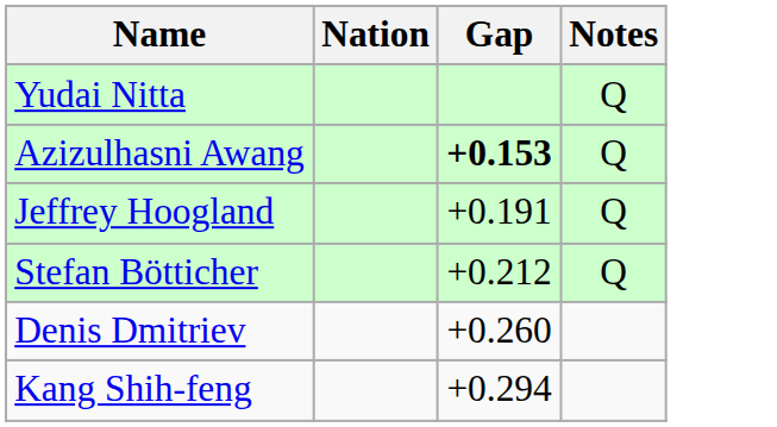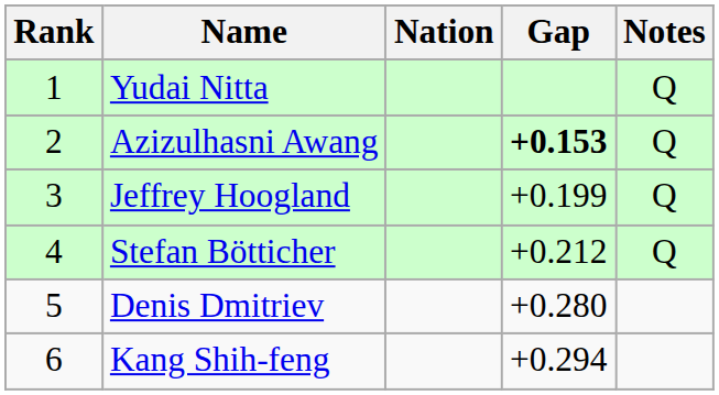 <table class="wikitable sortable" style="text-align:center">
 <tr>
+<th>Rank</th>
 <th>Name</th>
 <th>Nation</th>
 <th>Gap</th>
 <th>Notes</th>
 </tr>
 <tr bgcolor=ccffcc>
+<td>1</td>
 <td align=left><a href='#'>Yudai Nitta</a></td>
 <td align=left></td>
 <td></td>
 <td>Q</td>
 </tr>
 <tr bgcolor=ccffcc>
+<td>2</td>
 <td align=left><a href='#'>Azizulhasni Awang</a></td>
 <td align=left></td>
 <td><strong>+0.153</strong></td>
 <td>Q</td>
 </tr>
 <tr bgcolor=ccffcc>
+<td>3</td>
 <td align=left><a href='#'>Jeffrey Hoogland</a></td>
 <td align=left></td>
-<td>+0.191</td>
+<td>+0.199</td>
 <td>Q</td>
 </tr>
 <tr bgcolor=ccffcc>
+<td>4</td>
 <td align=left><a href='#'>Stefan Bötticher</a></td>
 <td align=left></td>
 <td>+0.212</td>
 <td>Q</td>
 </tr>
 <tr>
+<td>5</td>
 <td align=left><a href='#'>Denis Dmitriev</a></td>
 <td align=left></td>
-<td>+0.260</td>
+<td>+0.280</td>
 <td></td>
 </tr>
 <tr>
+<td>6</td>
 <td align=left><a href='#'>Kang Shih-feng</a></td>
 <td align=left></td>
 <td>+0.294</td>
 <td></td>
 </tr>
 </table>
